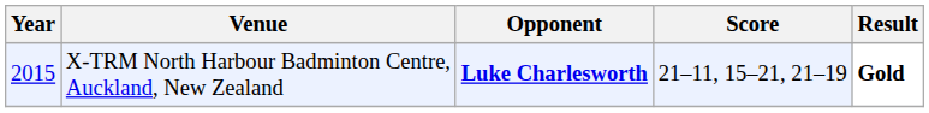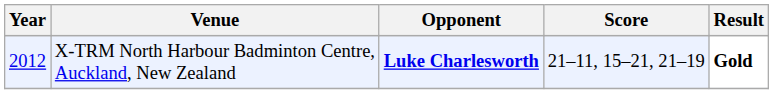 <table class="sortable wikitable" style="font-size: 90%;">
 <tr>
 <th>Year</th>
 <th>Venue</th>
 <th>Opponent</th>
 <th>Score</th>
 <th>Result</th>
 </tr>
 <tr>
 </tr>
 <tr style="background:#ECF2FF">
-<td align="center"><a href='#'>2015</a></td>
+<td align="center"><a href='#'>2012</a></td>
 <td align="left">X-TRM North Harbour Badminton Centre,<br><a href='#'>Auckland</a>, New Zealand</td>
 <td align="left"><strong> <a href='#'>Luke Charlesworth</a></strong></td>
 <td align="center">21–11, 15–21, 21–19</td>
 <td style="text-align:left; background:white"> <strong>Gold</strong></td>
 </tr>
 <tr>
 </tr>
 </table>
